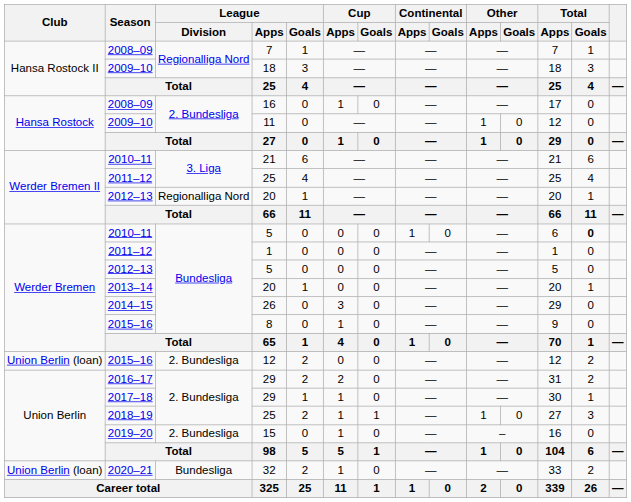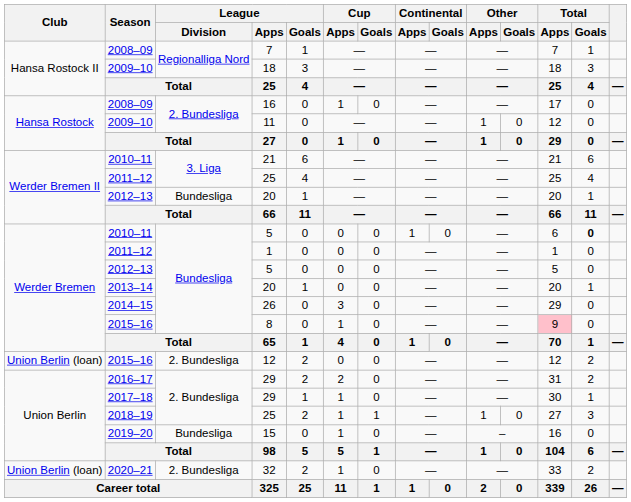 <table class="wikitable" style="text-align:center">
 <tr>
 <th rowspan="2">Club</th>
 <th rowspan="2">Season</th>
 <th colspan="3">League</th>
 <th colspan="2">Cup</th>
 <th colspan="2">Continental</th>
 <th colspan="2">Other</th>
 <th colspan="2">Total</th>
 <th rowspan="2"></th>
 </tr>
 <tr>
 <th>Division</th>
 <th>Apps</th>
 <th>Goals</th>
 <th>Apps</th>
 <th>Goals</th>
 <th>Apps</th>
 <th>Goals</th>
 <th>Apps</th>
 <th>Goals</th>
 <th>Apps</th>
 <th>Goals</th>
 </tr>
 <tr>
 <td rowspan="3">Hansa Rostock II</td>
 <td><a href='#'>2008–09</a></td>
 <td rowspan="2"><a href='#'>Regionalliga Nord</a></td>
 <td>7</td>
 <td>1</td>
 <td colspan="2">—</td>
 <td colspan="2">—</td>
 <td colspan="2">—</td>
 <td>7</td>
 <td>1</td>
 <td></td>
 </tr>
 <tr>
 <td><a href='#'>2009–10</a></td>
 <td>18</td>
 <td>3</td>
 <td colspan="2">—</td>
 <td colspan="2">—</td>
 <td colspan="2">—</td>
 <td>18</td>
 <td>3</td>
 <td></td>
 </tr>
 <tr>
 <th colspan="2">Total</th>
 <th>25</th>
 <th>4</th>
 <th colspan="2">—</th>
 <th colspan="2">—</th>
 <th colspan="2">—</th>
 <th>25</th>
 <th>4</th>
 <th>—</th>
 </tr>
 <tr>
 <td rowspan="3"><a href='#'>Hansa Rostock</a></td>
 <td><a href='#'>2008–09</a></td>
 <td rowspan="2"><a href='#'>2. Bundesliga</a></td>
 <td>16</td>
 <td>0</td>
 <td>1</td>
 <td>0</td>
 <td colspan="2">—</td>
 <td colspan="2">—</td>
 <td>17</td>
 <td>0</td>
 <td></td>
 </tr>
 <tr>
 <td><a href='#'>2009–10</a></td>
 <td>11</td>
 <td>0</td>
 <td colspan="2">—</td>
 <td colspan="2">—</td>
 <td>1</td>
 <td>0</td>
 <td>12</td>
 <td>0</td>
 <td></td>
 </tr>
 <tr>
 <th colspan="2">Total</th>
 <th>27</th>
 <th>0</th>
 <th>1</th>
 <th>0</th>
 <th colspan="2">—</th>
 <th>1</th>
 <th>0</th>
 <th>29</th>
 <th>0</th>
 <th>—</th>
 </tr>
 <tr>
 <td rowspan="4"><a href='#'>Werder Bremen II</a></td>
 <td><a href='#'>2010–11</a></td>
 <td rowspan="2"><a href='#'>3. Liga</a></td>
 <td>21</td>
 <td>6</td>
 <td colspan="2">—</td>
 <td colspan="2">—</td>
 <td colspan="2">—</td>
 <td>21</td>
 <td>6</td>
 <td></td>
 </tr>
 <tr>
 <td><a href='#'>2011–12</a></td>
 <td>25</td>
 <td>4</td>
 <td colspan="2">—</td>
 <td colspan="2">—</td>
 <td colspan="2">—</td>
 <td>25</td>
 <td>4</td>
 <td></td>
 </tr>
 <tr>
 <td><a href='#'>2012–13</a></td>
-<td>Regionalliga Nord</td>
+<td>Bundesliga</td>
 <td>20</td>
 <td>1</td>
 <td colspan="2">—</td>
 <td colspan="2">—</td>
 <td colspan="2">—</td>
 <td>20</td>
 <td>1</td>
 <td></td>
 </tr>
 <tr>
 <th colspan="2">Total</th>
 <th>66</th>
 <th>11</th>
 <th colspan="2">—</th>
 <th colspan="2">—</th>
 <th colspan="2">—</th>
 <th>66</th>
 <th>11</th>
 <th>—</th>
 </tr>
 <tr>
 <td rowspan="7"><a href='#'>Werder Bremen</a></td>
 <td><a href='#'>2010–11</a></td>
 <td rowspan="6"><a href='#'>Bundesliga</a></td>
 <td>5</td>
 <td>0</td>
 <td>0</td>
 <td>0</td>
 <td>1</td>
 <td>0</td>
 <td colspan="2">—</td>
 <td>6</td>
 <td><strong>0</strong></td>
 <td></td>
 </tr>
 <tr>
 <td><a href='#'>2011–12</a></td>
 <td>1</td>
 <td>0</td>
 <td>0</td>
 <td>0</td>
 <td colspan="2">—</td>
 <td colspan="2">—</td>
 <td>1</td>
 <td>0</td>
 <td></td>
 </tr>
 <tr>
 <td><a href='#'>2012–13</a></td>
 <td>5</td>
 <td>0</td>
 <td>0</td>
 <td>0</td>
 <td colspan="2">—</td>
 <td colspan="2">—</td>
 <td>5</td>
 <td>0</td>
 <td></td>
 </tr>
 <tr>
 <td><a href='#'>2013–14</a></td>
 <td>20</td>
 <td>1</td>
 <td>0</td>
 <td>0</td>
 <td colspan="2">—</td>
 <td colspan="2">—</td>
 <td>20</td>
 <td>1</td>
 <td></td>
 </tr>
 <tr>
 <td><a href='#'>2014–15</a></td>
 <td>26</td>
 <td>0</td>
 <td>3</td>
 <td>0</td>
 <td colspan="2">—</td>
 <td colspan="2">—</td>
 <td>29</td>
 <td>0</td>
 <td></td>
 </tr>
 <tr>
 <td><a href='#'>2015–16</a></td>
 <td>8</td>
 <td>0</td>
 <td>1</td>
 <td>0</td>
 <td colspan="2">—</td>
 <td colspan="2">—</td>
-<td>9</td>
+<td style="background: pink;">9</td>
 <td>0</td>
 <td></td>
 </tr>
 <tr>
 <th colspan="2">Total</th>
 <th>65</th>
 <th>1</th>
 <th>4</th>
 <th>0</th>
 <th>1</th>
 <th>0</th>
 <th colspan="2">—</th>
 <th>70</th>
 <th>1</th>
 <th>—</th>
 </tr>
 <tr>
 <td><a href='#'>Union Berlin</a> (loan)</td>
 <td><a href='#'>2015–16</a></td>
 <td>2. Bundesliga</td>
 <td>12</td>
 <td>2</td>
 <td>0</td>
 <td>0</td>
 <td colspan="2">—</td>
 <td colspan="2">—</td>
 <td>12</td>
 <td>2</td>
 <td></td>
 </tr>
 <tr>
 <td rowspan="5">Union Berlin</td>
 <td><a href='#'>2016–17</a></td>
 <td rowspan="3">2. Bundesliga</td>
 <td>29</td>
 <td>2</td>
 <td>2</td>
 <td>0</td>
 <td colspan="2">—</td>
 <td colspan="2">—</td>
 <td>31</td>
 <td>2</td>
 <td></td>
 </tr>
 <tr>
 <td><a href='#'>2017–18</a></td>
 <td>29</td>
 <td>1</td>
 <td>1</td>
 <td>0</td>
 <td colspan="2">—</td>
 <td colspan="2">—</td>
 <td>30</td>
 <td>1</td>
 <td></td>
 </tr>
 <tr>
 <td><a href='#'>2018–19</a></td>
 <td>25</td>
 <td>2</td>
 <td>1</td>
 <td>1</td>
 <td colspan="2">—</td>
 <td>1</td>
 <td>0</td>
 <td>27</td>
 <td>3</td>
 <td></td>
 </tr>
 <tr>
 <td><a href='#'>2019–20</a></td>
-<td>2. Bundesliga</td>
+<td>Bundesliga</td>
 <td>15</td>
 <td>0</td>
 <td>1</td>
 <td>0</td>
 <td colspan="2">—</td>
 <td colspan="2">–</td>
 <td>16</td>
 <td>0</td>
 <td></td>
 </tr>
 <tr>
 <th colspan="2">Total</th>
 <th>98</th>
 <th>5</th>
 <th>5</th>
 <th>1</th>
 <th colspan="2">—</th>
 <th>1</th>
 <th>0</th>
 <th>104</th>
 <th>6</th>
 <th>—</th>
 </tr>
 <tr>
 <td><a href='#'>Union Berlin</a> (loan)</td>
 <td><a href='#'>2020–21</a></td>
-<td>Bundesliga</td>
+<td>2. Bundesliga</td>
 <td>32</td>
 <td>2</td>
 <td>1</td>
 <td>0</td>
 <td colspan="2">—</td>
 <td colspan="2">—</td>
 <td>33</td>
 <td>2</td>
 <td></td>
 </tr>
 <tr>
 <th colspan="3">Career total</th>
 <th>325</th>
 <th>25</th>
 <th>11</th>
 <th>1</th>
 <th>1</th>
 <th>0</th>
 <th>2</th>
 <th>0</th>
 <th>339</th>
 <th>26</th>
 <th>—</th>
 </tr>
 </table>
